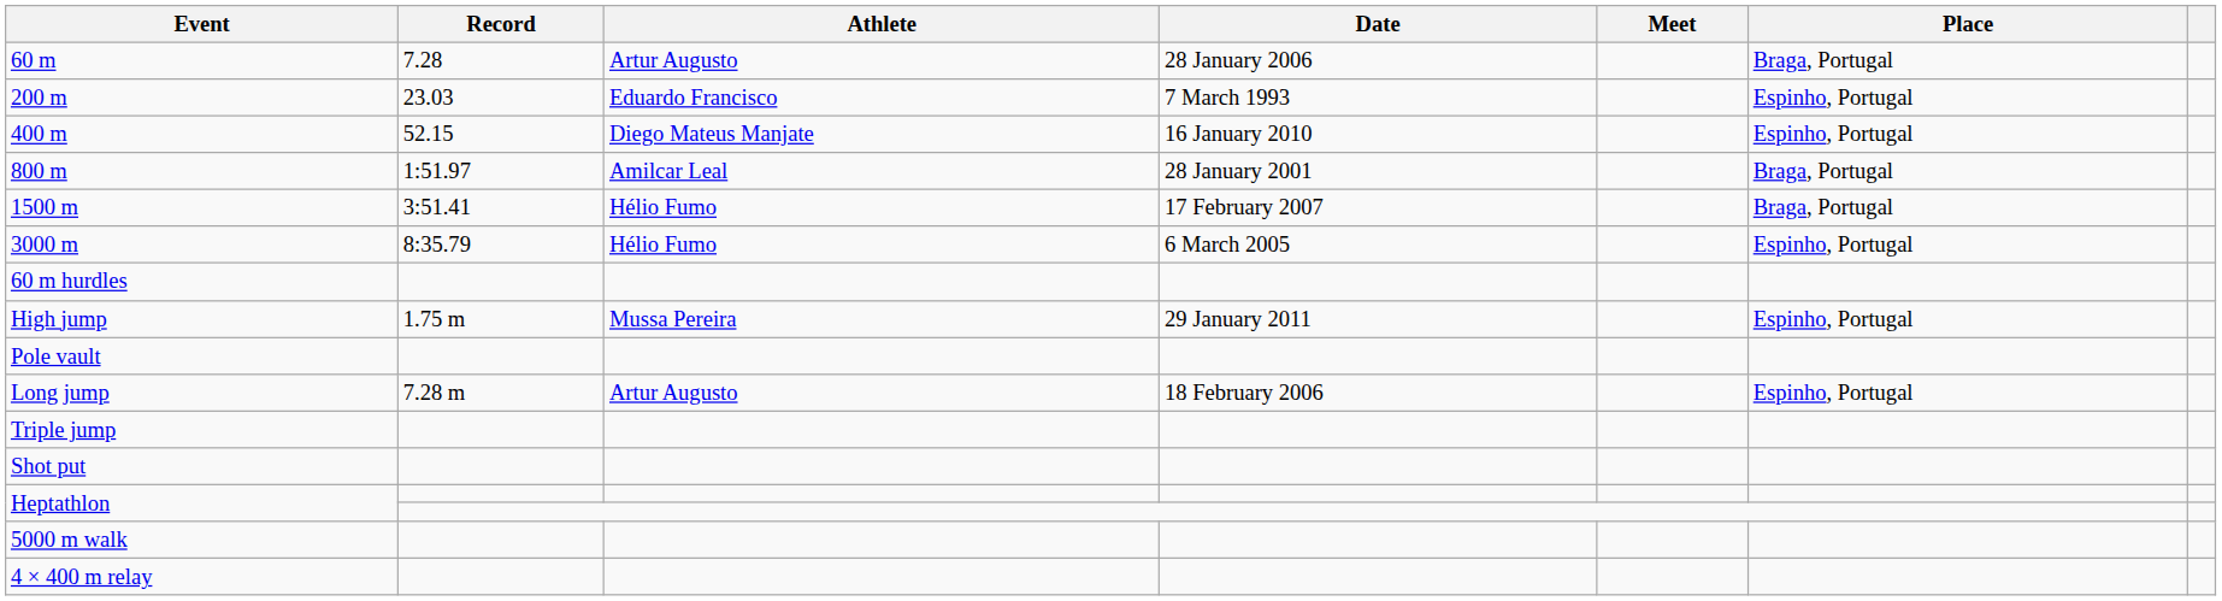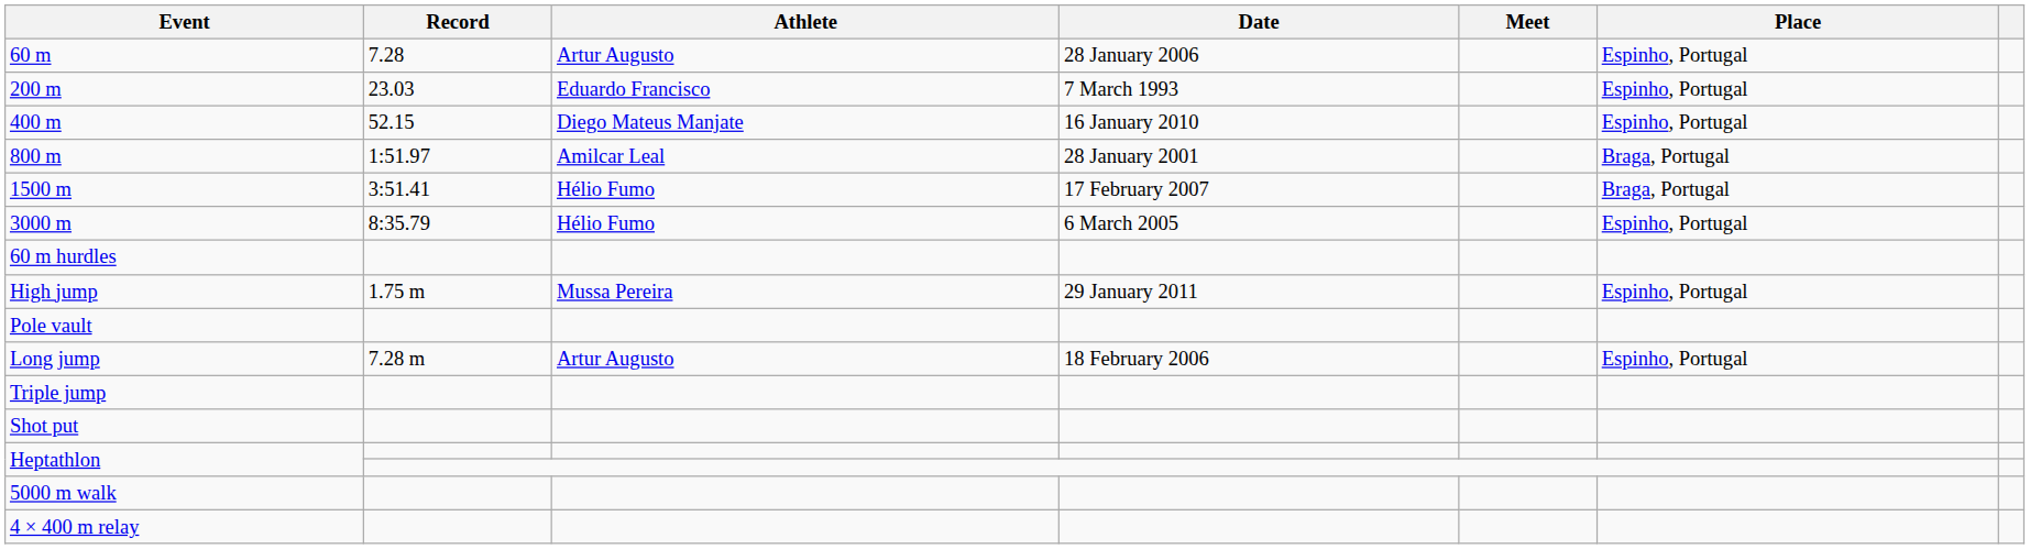 <table class="wikitable" style="font-size:95%; width: 95%;">
 <tr>
 <th>Event</th>
 <th>Record</th>
 <th>Athlete</th>
 <th>Date</th>
 <th>Meet</th>
 <th>Place</th>
 <th></th>
 </tr>
 <tr>
 <td><a href='#'>60 m</a></td>
 <td>7.28</td>
 <td><a href='#'>Artur Augusto</a></td>
 <td>28 January 2006</td>
 <td></td>
-<td><a href='#'>Braga</a>, Portugal</td>
+<td><a href='#'>Espinho</a>, Portugal</td>
 <td></td>
 </tr>
 <tr>
 <td><a href='#'>200 m</a></td>
 <td>23.03</td>
 <td><a href='#'>Eduardo Francisco</a></td>
 <td>7 March 1993</td>
 <td></td>
 <td><a href='#'>Espinho</a>, Portugal</td>
 <td></td>
 </tr>
 <tr>
 <td><a href='#'>400 m</a></td>
 <td>52.15</td>
 <td><a href='#'>Diego Mateus Manjate</a></td>
 <td>16 January 2010</td>
 <td></td>
 <td><a href='#'>Espinho</a>, Portugal</td>
 <td></td>
 </tr>
 <tr>
 <td><a href='#'>800 m</a></td>
 <td>1:51.97</td>
 <td><a href='#'>Amilcar Leal</a></td>
 <td>28 January 2001</td>
 <td></td>
 <td><a href='#'>Braga</a>, Portugal</td>
 <td></td>
 </tr>
 <tr>
 <td><a href='#'>1500 m</a></td>
 <td>3:51.41</td>
 <td><a href='#'>Hélio Fumo</a></td>
 <td>17 February 2007</td>
 <td></td>
 <td><a href='#'>Braga</a>, Portugal</td>
 <td></td>
 </tr>
 <tr>
 <td><a href='#'>3000 m</a></td>
 <td>8:35.79</td>
 <td><a href='#'>Hélio Fumo</a></td>
 <td>6 March 2005</td>
 <td></td>
 <td><a href='#'>Espinho</a>, Portugal</td>
 <td></td>
 </tr>
 <tr>
 <td><a href='#'>60 m hurdles</a></td>
 <td></td>
 <td></td>
 <td></td>
 <td></td>
 <td></td>
 <td></td>
 </tr>
 <tr>
 <td><a href='#'>High jump</a></td>
 <td>1.75 m</td>
 <td><a href='#'>Mussa Pereira</a></td>
 <td>29 January 2011</td>
 <td></td>
 <td><a href='#'>Espinho</a>, Portugal</td>
 <td></td>
 </tr>
 <tr>
 <td><a href='#'>Pole vault</a></td>
 <td></td>
 <td></td>
 <td></td>
 <td></td>
 <td></td>
 <td></td>
 </tr>
 <tr>
 <td><a href='#'>Long jump</a></td>
 <td>7.28 m</td>
 <td><a href='#'>Artur Augusto</a></td>
 <td>18 February 2006</td>
 <td></td>
 <td><a href='#'>Espinho</a>, Portugal</td>
 <td></td>
 </tr>
 <tr>
 <td><a href='#'>Triple jump</a></td>
 <td></td>
 <td></td>
 <td></td>
 <td></td>
 <td></td>
 <td></td>
 </tr>
 <tr>
 <td><a href='#'>Shot put</a></td>
 <td></td>
 <td></td>
 <td></td>
 <td></td>
 <td></td>
 <td></td>
 </tr>
 <tr>
 <td rowspan=2><a href='#'>Heptathlon</a></td>
 <td></td>
 <td></td>
 <td></td>
 <td></td>
 <td></td>
 <td></td>
 </tr>
 <tr>
 <td colspan=5></td>
 <td></td>
 </tr>
 <tr>
 <td><a href='#'>5000 m walk</a></td>
 <td></td>
 <td></td>
 <td></td>
 <td></td>
 <td></td>
 <td></td>
 </tr>
 <tr>
 <td><a href='#'>4 × 400 m relay</a></td>
 <td></td>
 <td></td>
 <td></td>
 <td></td>
 <td></td>
 <td></td>
 </tr>
 </table>
